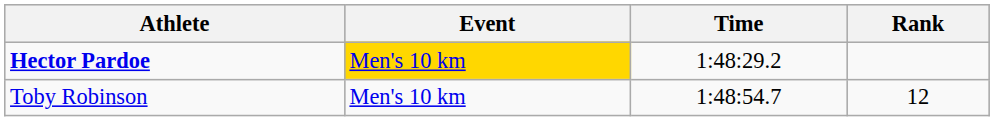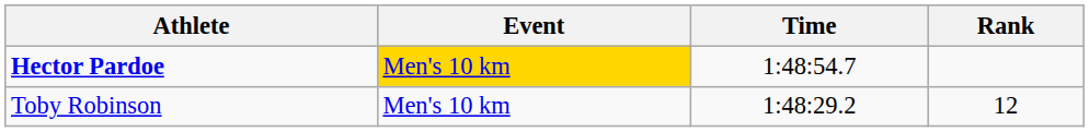 <table class="wikitable" style="text-align:center; font-size:90%; width:50%;">
 <tr>
 <th>Athlete</th>
 <th>Event</th>
 <th>Time</th>
 <th>Rank</th>
 </tr>
 <tr>
 <td align=left><strong><a href='#'>Hector Pardoe</a></strong></td>
 <td align=left style="background: gold;"><a href='#'>Men's 10 km</a></td>
-<td>1:48:29.2</td>
+<td>1:48:54.7</td>
 <td></td>
 </tr>
 <tr>
 <td align=left><a href='#'>Toby Robinson</a></td>
 <td align=left><a href='#'>Men's 10 km</a></td>
-<td>1:48:54.7</td>
+<td>1:48:29.2</td>
 <td>12</td>
 </tr>
 </table>
